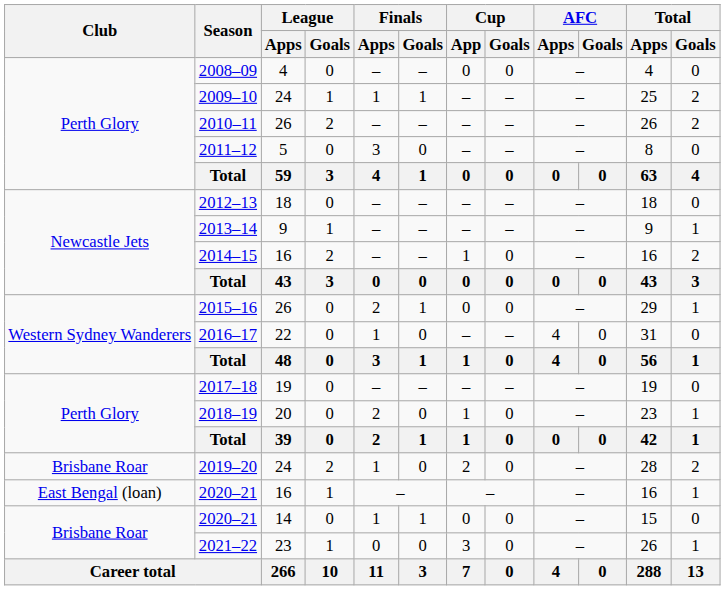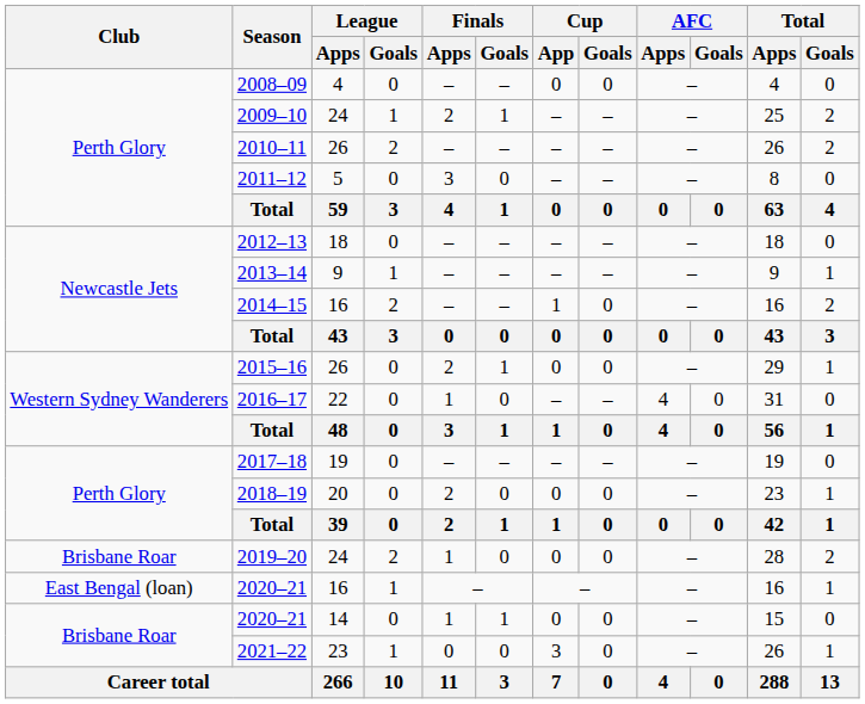 <table class="wikitable" style="text-align: center;">
 <tr>
 <th rowspan="2">Club</th>
 <th rowspan="2">Season</th>
 <th colspan="2">League</th>
 <th colspan="2">Finals</th>
 <th colspan="2">Cup</th>
 <th colspan="2"><a href='#'>AFC</a></th>
 <th colspan="2">Total</th>
 </tr>
 <tr>
 <th>Apps</th>
 <th>Goals</th>
 <th>Apps</th>
 <th>Goals</th>
 <th>App</th>
 <th>Goals</th>
 <th>Apps</th>
 <th>Goals</th>
 <th>Apps</th>
 <th>Goals</th>
 </tr>
 <tr>
 <td rowspan="5" valign="center"><a href='#'>Perth Glory</a></td>
 <td><a href='#'>2008–09</a></td>
 <td>4</td>
 <td>0</td>
 <td>–</td>
 <td>–</td>
 <td>0</td>
 <td>0</td>
 <td colspan="2">–</td>
 <td>4</td>
 <td>0</td>
 </tr>
 <tr>
 <td><a href='#'>2009–10</a></td>
 <td>24</td>
 <td>1</td>
-<td>1</td>
+<td>2</td>
 <td>1</td>
 <td>–</td>
 <td>–</td>
 <td colspan="2">–</td>
 <td>25</td>
 <td>2</td>
 </tr>
 <tr>
 <td><a href='#'>2010–11</a></td>
 <td>26</td>
 <td>2</td>
 <td>–</td>
 <td>–</td>
 <td>–</td>
 <td>–</td>
 <td colspan="2">–</td>
 <td>26</td>
 <td>2</td>
 </tr>
 <tr>
 <td><a href='#'>2011–12</a></td>
 <td>5</td>
 <td>0</td>
 <td>3</td>
 <td>0</td>
 <td>–</td>
 <td>–</td>
 <td colspan="2">–</td>
 <td>8</td>
 <td>0</td>
 </tr>
 <tr>
 <th>Total</th>
 <th>59</th>
 <th>3</th>
 <th>4</th>
 <th>1</th>
 <th>0</th>
 <th>0</th>
 <th>0</th>
 <th>0</th>
 <th>63</th>
 <th>4</th>
 </tr>
 <tr>
 <td rowspan="4" valign="center"><a href='#'>Newcastle Jets</a></td>
 <td><a href='#'>2012–13</a></td>
 <td>18</td>
 <td>0</td>
 <td>–</td>
 <td>–</td>
 <td>–</td>
 <td>–</td>
 <td colspan="2">–</td>
 <td>18</td>
 <td>0</td>
 </tr>
 <tr>
 <td><a href='#'>2013–14</a></td>
 <td>9</td>
 <td>1</td>
 <td>–</td>
 <td>–</td>
 <td>–</td>
 <td>–</td>
 <td colspan="2">–</td>
 <td>9</td>
 <td>1</td>
 </tr>
 <tr>
 <td><a href='#'>2014–15</a></td>
 <td>16</td>
 <td>2</td>
 <td>–</td>
 <td>–</td>
 <td>1</td>
 <td>0</td>
 <td colspan="2">–</td>
 <td>16</td>
 <td>2</td>
 </tr>
 <tr>
 <th>Total</th>
 <th>43</th>
 <th>3</th>
 <th>0</th>
 <th>0</th>
 <th>0</th>
 <th>0</th>
 <th>0</th>
 <th>0</th>
 <th>43</th>
 <th>3</th>
 </tr>
 <tr>
 <td rowspan="3" valign="center"><a href='#'>Western Sydney Wanderers</a></td>
 <td><a href='#'>2015–16</a></td>
 <td>26</td>
 <td>0</td>
 <td>2</td>
 <td>1</td>
 <td>0</td>
 <td>0</td>
 <td colspan="2">–</td>
 <td>29</td>
 <td>1</td>
 </tr>
 <tr>
 <td><a href='#'>2016–17</a></td>
 <td>22</td>
 <td>0</td>
 <td>1</td>
 <td>0</td>
 <td>–</td>
 <td>–</td>
 <td>4</td>
 <td>0</td>
 <td>31</td>
 <td>0</td>
 </tr>
 <tr>
 <th>Total</th>
 <th>48</th>
 <th>0</th>
 <th>3</th>
 <th>1</th>
 <th>1</th>
 <th>0</th>
 <th>4</th>
 <th>0</th>
 <th>56</th>
 <th>1</th>
 </tr>
 <tr>
 <td rowspan="3" valign="center"><a href='#'>Perth Glory</a></td>
 <td><a href='#'>2017–18</a></td>
 <td>19</td>
 <td>0</td>
 <td>–</td>
 <td>–</td>
 <td>–</td>
 <td>–</td>
 <td colspan="2">–</td>
 <td>19</td>
 <td>0</td>
 </tr>
 <tr>
 <td><a href='#'>2018–19</a></td>
 <td>20</td>
 <td>0</td>
 <td>2</td>
 <td>0</td>
-<td>1</td>
+<td>0</td>
 <td>0</td>
 <td colspan="2">–</td>
 <td>23</td>
 <td>1</td>
 </tr>
 <tr>
 <th>Total</th>
 <th>39</th>
 <th>0</th>
 <th>2</th>
 <th>1</th>
 <th>1</th>
 <th>0</th>
 <th>0</th>
 <th>0</th>
 <th>42</th>
 <th>1</th>
 </tr>
 <tr>
 <td rowspan="1"><a href='#'>Brisbane Roar</a></td>
 <td><a href='#'>2019–20</a></td>
 <td>24</td>
 <td>2</td>
 <td>1</td>
 <td>0</td>
-<td>2</td>
+<td>0</td>
 <td>0</td>
 <td colspan="2">–</td>
 <td>28</td>
 <td>2</td>
 </tr>
 <tr>
 <td rowspan="1"><a href='#'>East Bengal</a> (loan)</td>
 <td><a href='#'>2020–21</a></td>
 <td>16</td>
 <td>1</td>
 <td colspan="2">–</td>
 <td colspan="2">–</td>
 <td colspan="2">–</td>
 <td>16</td>
 <td>1</td>
 </tr>
 <tr>
 <td rowspan="2"><a href='#'>Brisbane Roar</a></td>
 <td><a href='#'>2020–21</a></td>
 <td>14</td>
 <td>0</td>
 <td>1</td>
 <td>1</td>
 <td>0</td>
 <td>0</td>
 <td colspan="2">–</td>
 <td>15</td>
 <td>0</td>
 </tr>
 <tr>
 <td><a href='#'>2021–22</a></td>
 <td>23</td>
 <td>1</td>
 <td>0</td>
 <td>0</td>
 <td>3</td>
 <td>0</td>
 <td colspan="2">–</td>
 <td>26</td>
 <td>1</td>
 </tr>
 <tr>
 <th colspan="2">Career total</th>
 <th>266</th>
 <th>10</th>
 <th>11</th>
 <th>3</th>
 <th>7</th>
 <th>0</th>
 <th>4</th>
 <th>0</th>
 <th>288</th>
 <th>13</th>
 </tr>
 </table>
